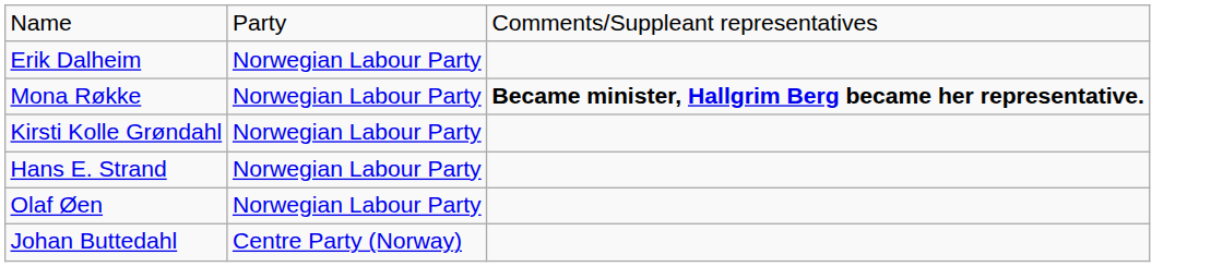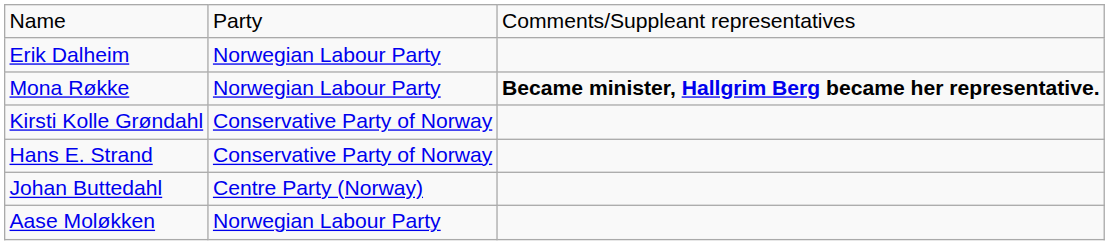 <table class="wikitable">
 <tr>
 <td>Name</td>
 <td>Party</td>
 <td>Comments/Suppleant representatives</td>
 </tr>
 <tr>
 <td><a href='#'>Erik Dalheim</a></td>
 <td><a href='#'>Norwegian Labour Party</a></td>
 <td></td>
 </tr>
 <tr>
 <td><a href='#'>Mona Røkke</a></td>
 <td><a href='#'>Norwegian Labour Party</a></td>
 <td><strong>Became minister, <a href='#'>Hallgrim Berg</a> became her representative.</strong></td>
 </tr>
 <tr>
 <td><a href='#'>Kirsti Kolle Grøndahl</a></td>
-<td><a href='#'>Norwegian Labour Party</a></td>
+<td><a href='#'>Conservative Party of Norway</a></td>
 <td></td>
 </tr>
 <tr>
 <td><a href='#'>Hans E. Strand</a></td>
-<td><a href='#'>Norwegian Labour Party</a></td>
-<td></td>
-</tr>
-<tr>
-<td><a href='#'>Olaf Øen</a></td>
-<td><a href='#'>Norwegian Labour Party</a></td>
+<td><a href='#'>Conservative Party of Norway</a></td>
 <td></td>
 </tr>
 <tr>
 <td><a href='#'>Johan Buttedahl</a></td>
 <td><a href='#'>Centre Party (Norway)</a></td>
 <td></td>
 </tr>
+<tr>
+<td><a href='#'>Aase Moløkken</a></td>
+<td><a href='#'>Norwegian Labour Party</a></td>
+<td></td>
+</tr>
 </table>
